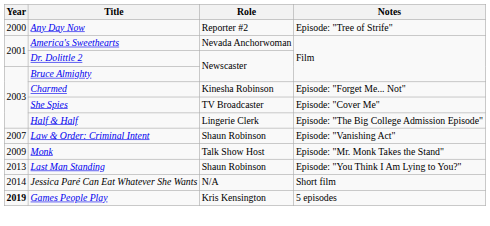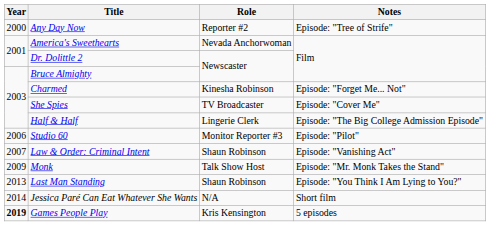 <table class="wikitable">
 <tr>
 <th>Year</th>
 <th>Title</th>
 <th>Role</th>
 <th>Notes</th>
 </tr>
 <tr>
 <td>2000</td>
 <td><em><a href='#'>Any Day Now</a></em></td>
 <td>Reporter #2</td>
 <td>Episode: "Tree of Strife"</td>
 </tr>
 <tr>
 <td rowspan="2">2001</td>
 <td><em><a href='#'>America's Sweethearts</a></em></td>
 <td>Nevada Anchorwoman</td>
 <td rowspan="3">Film</td>
 </tr>
 <tr>
 <td><em><a href='#'>Dr. Dolittle 2</a></em></td>
 <td rowspan="2">Newscaster</td>
 </tr>
 <tr>
 <td rowspan="4">2003</td>
 <td><em><a href='#'>Bruce Almighty</a></em></td>
 </tr>
 <tr>
 <td><em><a href='#'>Charmed</a></em></td>
 <td>Kinesha Robinson</td>
 <td>Episode: "Forget Me... Not"</td>
 </tr>
 <tr>
 <td><em><a href='#'>She Spies</a></em></td>
 <td>TV Broadcaster</td>
 <td>Episode: "Cover Me"</td>
 </tr>
 <tr>
 <td><em><a href='#'>Half & Half</a></em></td>
 <td>Lingerie Clerk</td>
 <td>Episode: "The Big College Admission Episode"</td>
 </tr>
 <tr>
+<td>2006</td>
+<td><em><a href='#'>Studio 60</a></em></td>
+<td>Monitor Reporter #3</td>
+<td>Episode: "Pilot"</td>
+</tr>
+<tr>
 <td>2007</td>
 <td><em><a href='#'>Law & Order: Criminal Intent</a></em></td>
 <td>Shaun Robinson</td>
 <td>Episode: "Vanishing Act"</td>
 </tr>
 <tr>
 <td>2009</td>
 <td><em><a href='#'>Monk</a></em></td>
 <td>Talk Show Host</td>
 <td>Episode: "Mr. Monk Takes the Stand"</td>
 </tr>
 <tr>
 <td>2013</td>
 <td><em><a href='#'>Last Man Standing</a></em></td>
 <td>Shaun Robinson</td>
 <td>Episode: "You Think I Am Lying to You?"</td>
 </tr>
 <tr>
 <td>2014</td>
 <td><em>Jessica Paré Can Eat Whatever She Wants</em></td>
 <td>N/A</td>
 <td>Short film</td>
 </tr>
 <tr>
 <td><strong>2019</strong></td>
 <td><em><a href='#'>Games People Play</a></em></td>
 <td>Kris Kensington</td>
 <td>5 episodes</td>
 </tr>
 </table>
